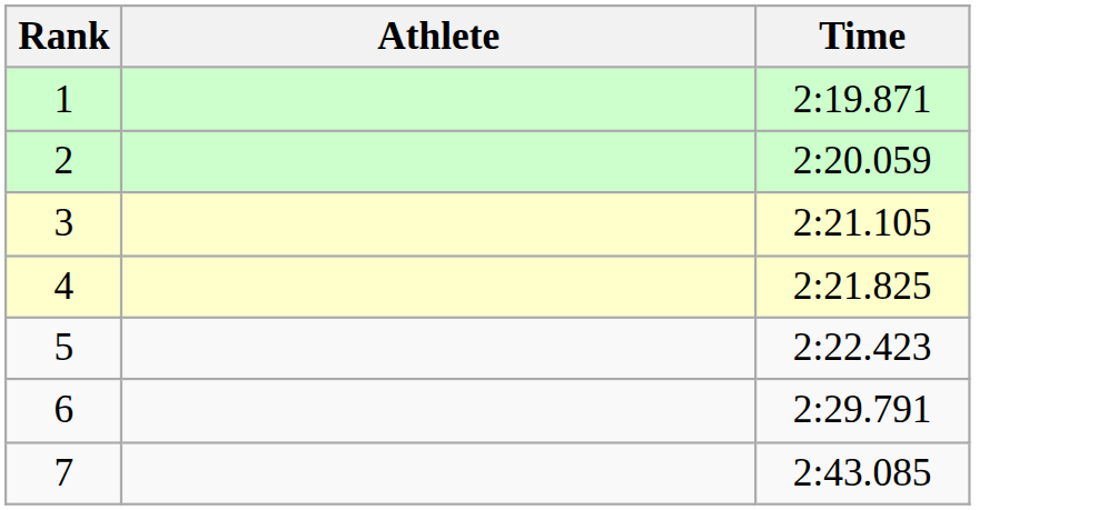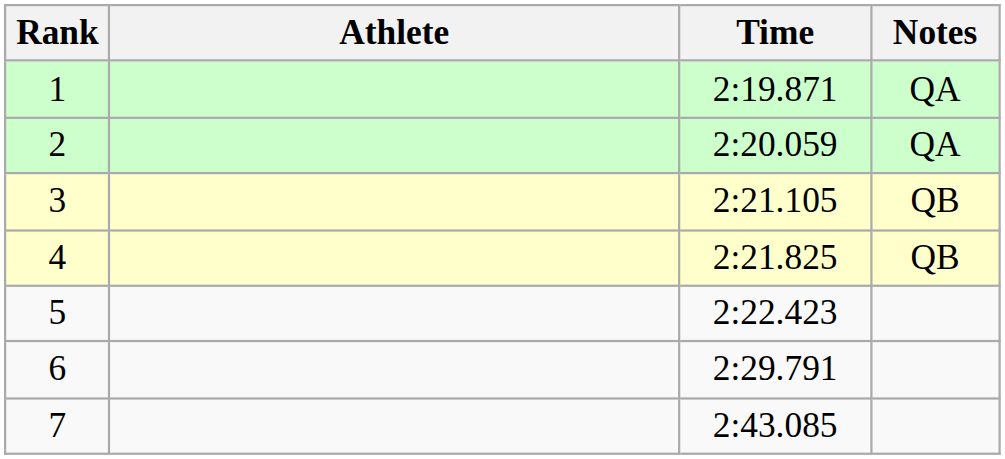 <table class=wikitable style="text-align:center">
 <tr>
 <th width=40>Rank</th>
 <th width=250>Athlete</th>
 <th width=80>Time</th>
+<th width=50>Notes</th>
 </tr>
 <tr bgcolor="ccffcc">
 <td>1</td>
 <td align=left></td>
 <td>2:19.871</td>
+<td>QA</td>
 </tr>
 <tr bgcolor="ccffcc">
 <td>2</td>
 <td align=left></td>
 <td>2:20.059</td>
+<td>QA</td>
 </tr>
 <tr bgcolor="ffffcc">
 <td>3</td>
 <td align=left></td>
 <td>2:21.105</td>
+<td>QB</td>
 </tr>
 <tr bgcolor="ffffcc">
 <td>4</td>
 <td align=left></td>
 <td>2:21.825</td>
+<td>QB</td>
 </tr>
 <tr>
 <td>5</td>
 <td align=left></td>
 <td>2:22.423</td>
+<td></td>
 </tr>
 <tr>
 <td>6</td>
 <td align=left></td>
 <td>2:29.791</td>
+<td></td>
 </tr>
 <tr>
 <td>7</td>
 <td align=left></td>
 <td>2:43.085</td>
+<td></td>
 </tr>
 </table>
